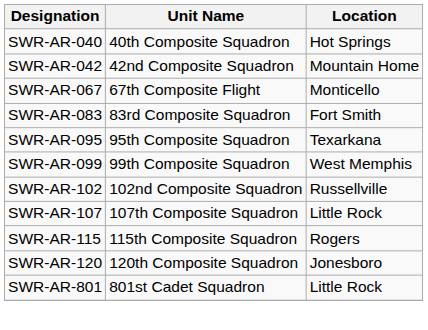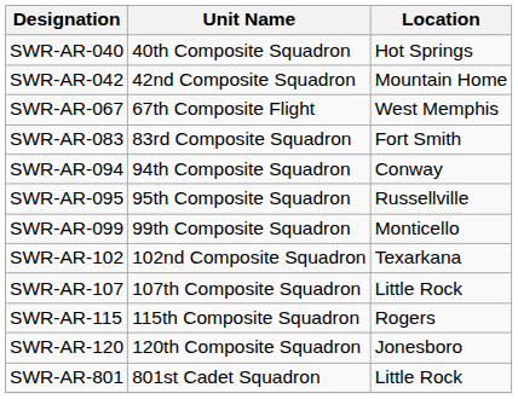 <table class="wikitable">
 <tr>
 <th>Designation</th>
 <th>Unit Name</th>
 <th>Location</th>
 </tr>
 <tr>
 <td>SWR-AR-040</td>
 <td>40th Composite Squadron</td>
 <td>Hot Springs</td>
 </tr>
 <tr>
 <td>SWR-AR-042</td>
 <td>42nd Composite Squadron</td>
 <td>Mountain Home</td>
 </tr>
 <tr>
 <td>SWR-AR-067</td>
 <td>67th Composite Flight</td>
-<td>Monticello</td>
+<td>West Memphis</td>
 </tr>
 <tr>
 <td>SWR-AR-083</td>
 <td>83rd Composite Squadron</td>
 <td>Fort Smith</td>
 </tr>
 <tr>
+<td>SWR-AR-094</td>
+<td>94th Composite Squadron</td>
+<td>Conway</td>
+</tr>
+<tr>
 <td>SWR-AR-095</td>
 <td>95th Composite Squadron</td>
-<td>Texarkana</td>
+<td>Russellville</td>
 </tr>
 <tr>
 <td>SWR-AR-099</td>
 <td>99th Composite Squadron</td>
-<td>West Memphis</td>
+<td>Monticello</td>
 </tr>
 <tr>
 <td>SWR-AR-102</td>
 <td>102nd Composite Squadron</td>
-<td>Russellville</td>
+<td>Texarkana</td>
 </tr>
 <tr>
 <td>SWR-AR-107</td>
 <td>107th Composite Squadron</td>
 <td>Little Rock</td>
 </tr>
 <tr>
 <td>SWR-AR-115</td>
 <td>115th Composite Squadron</td>
 <td>Rogers</td>
 </tr>
 <tr>
 <td>SWR-AR-120</td>
 <td>120th Composite Squadron</td>
 <td>Jonesboro</td>
 </tr>
 <tr>
 <td>SWR-AR-801</td>
 <td>801st Cadet Squadron</td>
 <td>Little Rock</td>
 </tr>
 <tr>
 </tr>
 </table>
